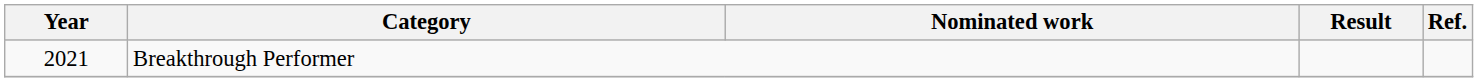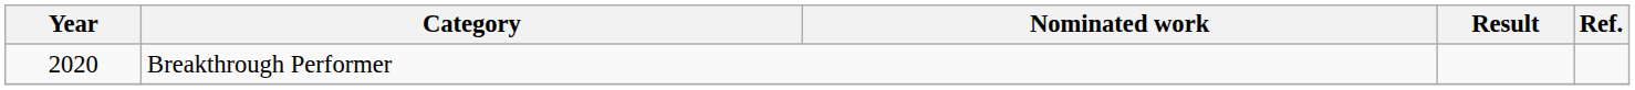 <table class=wikitable>
 <tr>
 <th scope="col" style="width:5em;">Year</th>
 <th scope="col" style="width:26em;">Category</th>
 <th scope="col" style="width:25em;">Nominated work</th>
 <th scope="col" style="width:5em;">Result</th>
 <th>Ref.</th>
 </tr>
 <tr>
-<td style="text-align:center;">2021</td>
+<td style="text-align:center;">2020</td>
 <td colspan=2>Breakthrough Performer</td>
 <td></td>
 <td style="text-align:center;"></td>
 </tr>
 <tr>
 </tr>
 </table>
